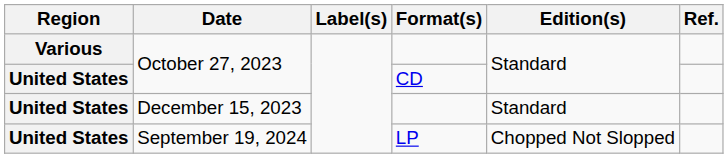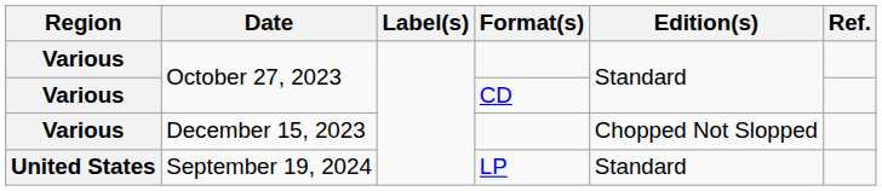 <table class="wikitable plainrowheaders">
 <tr>
 <th scope="col">Region</th>
 <th scope="col">Date</th>
 <th scope="col">Label(s)</th>
 <th scope="col">Format(s)</th>
 <th scope="col">Edition(s)</th>
 <th scope="col">Ref.</th>
 </tr>
 <tr>
 <th scope="row">Various</th>
 <td rowspan="2">October 27, 2023</td>
 <td rowspan="4"></td>
 <td></td>
 <td rowspan="2">Standard</td>
 <td style="text-align: center"></td>
 </tr>
 <tr>
-<th scope="row">United States</th>
+<th scope="row">Various</th>
 <td><a href='#'>CD</a></td>
 <td style="text-align: center"></td>
 </tr>
 <tr>
-<th scope="row">United States</th>
+<th scope="row">Various</th>
 <td>December 15, 2023</td>
 <td></td>
-<td>Standard</td>
+<td>Chopped Not Slopped</td>
 <td style="text-align: center"></td>
 </tr>
 <tr>
 <th scope="row">United States</th>
 <td>September 19, 2024</td>
 <td><a href='#'>LP</a></td>
-<td>Chopped Not Slopped</td>
+<td>Standard</td>
 <td style="text-align: center"></td>
 </tr>
 </table>
